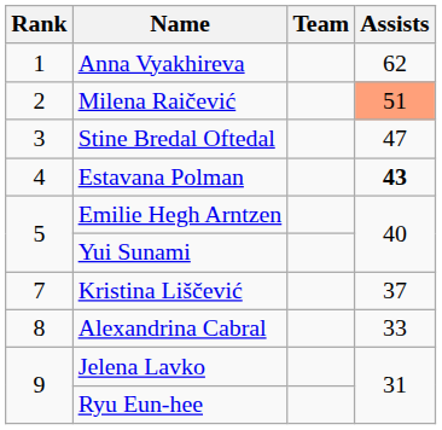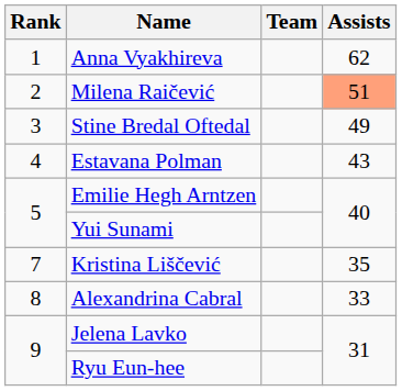 <table class="wikitable sortable" style="text-align: center;">
 <tr>
 <th>Rank</th>
 <th>Name</th>
 <th>Team</th>
 <th>Assists</th>
 </tr>
 <tr>
 <td>1</td>
 <td style="text-align: left;"><a href='#'>Anna Vyakhireva</a></td>
 <td style="text-align: left;"></td>
 <td>62</td>
 </tr>
 <tr>
 <td>2</td>
 <td style="text-align: left;"><a href='#'>Milena Raičević</a></td>
 <td style="text-align: left;"></td>
 <td style="background: lightsalmon;">51</td>
 </tr>
 <tr>
 <td>3</td>
 <td style="text-align: left;"><a href='#'>Stine Bredal Oftedal</a></td>
 <td style="text-align: left;"></td>
-<td>47</td>
+<td>49</td>
 </tr>
 <tr>
 <td>4</td>
 <td style="text-align: left;"><a href='#'>Estavana Polman</a></td>
 <td style="text-align: left;"></td>
-<td><strong>43</strong></td>
+<td>43</td>
 </tr>
 <tr>
 <td rowspan="2">5</td>
 <td style="text-align: left;"><a href='#'>Emilie Hegh Arntzen</a></td>
 <td style="text-align: left;"></td>
 <td rowspan="2">40</td>
 </tr>
 <tr>
 <td style="text-align: left;"><a href='#'>Yui Sunami</a></td>
 <td style="text-align: left;"></td>
 </tr>
 <tr>
 <td>7</td>
 <td style="text-align: left;"><a href='#'>Kristina Liščević</a></td>
 <td style="text-align: left;"></td>
-<td>37</td>
+<td>35</td>
 </tr>
 <tr>
 <td>8</td>
 <td style="text-align: left;"><a href='#'>Alexandrina Cabral</a></td>
 <td style="text-align: left;"></td>
 <td>33</td>
 </tr>
 <tr>
 <td rowspan="2">9</td>
 <td style="text-align: left;"><a href='#'>Jelena Lavko</a></td>
 <td style="text-align: left;"></td>
 <td rowspan="2">31</td>
 </tr>
 <tr>
 <td style="text-align: left;"><a href='#'>Ryu Eun-hee</a></td>
 <td style="text-align: left;"></td>
 </tr>
 </table>
